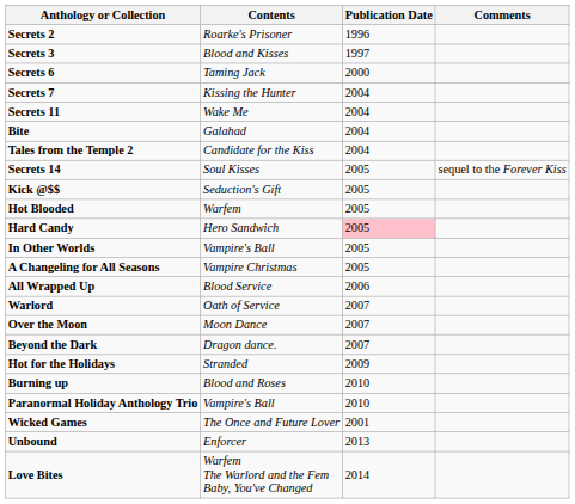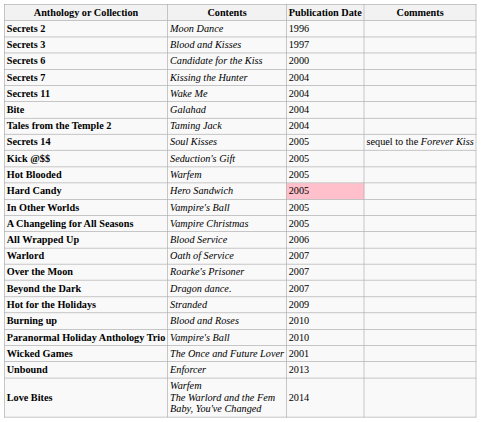 <table class="wikitable">
 <tr>
 <th>Anthology or Collection</th>
 <th>Contents</th>
 <th>Publication Date</th>
 <th>Comments</th>
 </tr>
 <tr>
 <td><strong>Secrets 2</strong></td>
-<td><em>Roarke's Prisoner</em></td>
+<td><em>Moon Dance</em></td>
 <td>1996</td>
 <td></td>
 </tr>
 <tr>
 <td><strong>Secrets 3</strong></td>
 <td><em>Blood and Kisses</em></td>
 <td>1997</td>
 <td></td>
 </tr>
 <tr>
 <td><strong>Secrets 6</strong></td>
-<td><em>Taming Jack</em></td>
+<td><em>Candidate for the Kiss</em></td>
 <td>2000</td>
 <td></td>
 </tr>
 <tr>
 <td><strong>Secrets 7</strong></td>
 <td><em>Kissing the Hunter</em></td>
 <td>2004</td>
 <td></td>
 </tr>
 <tr>
 <td><strong>Secrets 11</strong></td>
 <td><em>Wake Me</em></td>
 <td>2004</td>
 <td></td>
 </tr>
 <tr>
 <td><strong>Bite</strong></td>
 <td><em>Galahad</em></td>
 <td>2004</td>
 <td></td>
 </tr>
 <tr>
 <td><strong>Tales from the Temple 2</strong></td>
-<td><em>Candidate for the Kiss</em></td>
+<td><em>Taming Jack</em></td>
 <td>2004</td>
 <td></td>
 </tr>
 <tr>
 <td><strong>Secrets 14</strong></td>
 <td><em>Soul Kisses</em></td>
 <td>2005</td>
 <td>sequel to the <em>Forever Kiss</em></td>
 </tr>
 <tr>
 <td><strong>Kick @$$</strong></td>
 <td><em>Seduction's Gift</em></td>
 <td>2005</td>
 <td></td>
 </tr>
 <tr>
 <td><strong>Hot Blooded</strong></td>
 <td><em>Warfem</em></td>
 <td>2005</td>
 <td></td>
 </tr>
 <tr>
 <td><strong>Hard Candy</strong></td>
 <td><em>Hero Sandwich</em></td>
 <td style="background: pink;">2005</td>
 <td></td>
 </tr>
 <tr>
 <td><strong>In Other Worlds</strong></td>
 <td><em>Vampire's Ball</em></td>
 <td>2005</td>
 <td></td>
 </tr>
 <tr>
 <td><strong>A Changeling for All Seasons</strong></td>
 <td><em>Vampire Christmas</em></td>
 <td>2005</td>
 <td></td>
 </tr>
 <tr>
 <td><strong>All Wrapped Up</strong></td>
 <td><em>Blood Service</em></td>
 <td>2006</td>
 <td></td>
 </tr>
 <tr>
 <td><strong>Warlord</strong></td>
 <td><em>Oath of Service</em></td>
 <td>2007</td>
 <td></td>
 </tr>
 <tr>
 <td><strong>Over the Moon</strong></td>
-<td><em>Moon Dance</em></td>
+<td><em>Roarke's Prisoner</em></td>
 <td>2007</td>
 <td></td>
 </tr>
 <tr>
 <td><strong>Beyond the Dark</strong></td>
 <td><em>Dragon dance.</em></td>
 <td>2007</td>
 <td></td>
 </tr>
 <tr>
 <td><strong>Hot for the Holidays</strong></td>
 <td><em>Stranded</em></td>
 <td>2009</td>
 <td></td>
 </tr>
 <tr>
 <td><strong>Burning up</strong></td>
 <td><em>Blood and Roses</em></td>
 <td>2010</td>
 <td></td>
 </tr>
 <tr>
 <td><strong>Paranormal Holiday Anthology Trio</strong></td>
 <td><em>Vampire's Ball</em></td>
 <td>2010</td>
 <td></td>
 </tr>
 <tr>
 <td><strong>Wicked Games</strong></td>
 <td><em>The Once and Future Lover</em></td>
 <td>2001</td>
 <td></td>
 </tr>
 <tr>
 <td><strong>Unbound</strong></td>
 <td><em>Enforcer</em></td>
 <td>2013</td>
 <td></td>
 </tr>
 <tr>
 <td><strong>Love Bites</strong></td>
 <td><em>Warfem</em><br><em>The Warlord and the Fem</em><br><em>Baby, You've Changed</em></td>
 <td>2014</td>
 <td></td>
 </tr>
 </table>
